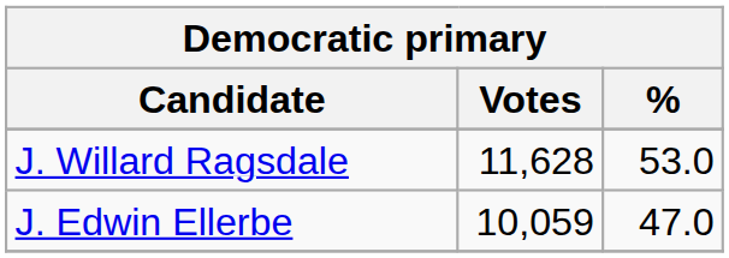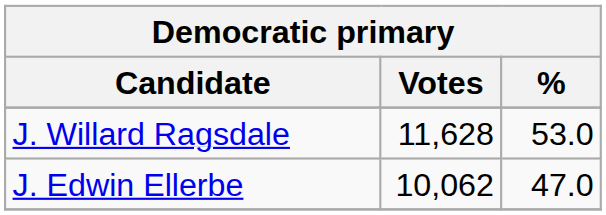 <table class="wikitable" align="left" style="margin: 1em 1em 1em 0; font-size: 95%;">
 <tr>
 <th colspan="3">Democratic primary</th>
 </tr>
 <tr>
 <th colspan="1" style="width: 170px">Candidate</th>
 <th style="width: 50px">Votes</th>
 <th style="width: 40px">%</th>
 </tr>
 <tr>
 </tr>
 <tr>
 <td><a href='#'>J. Willard Ragsdale</a></td>
 <td align="right">11,628</td>
 <td align="right">53.0</td>
 </tr>
 <tr>
 <td><a href='#'>J. Edwin Ellerbe</a></td>
-<td align="right">10,059</td>
+<td align="right">10,062</td>
 <td align="right">47.0</td>
 </tr>
 <tr>
 </tr>
 </table>
